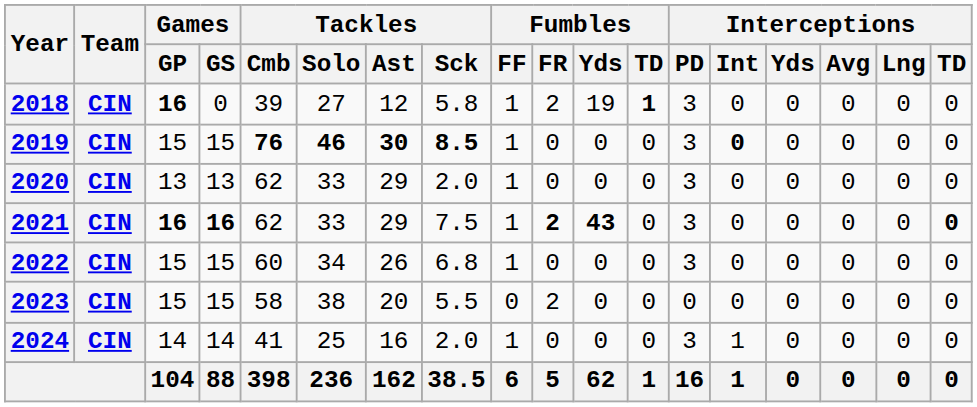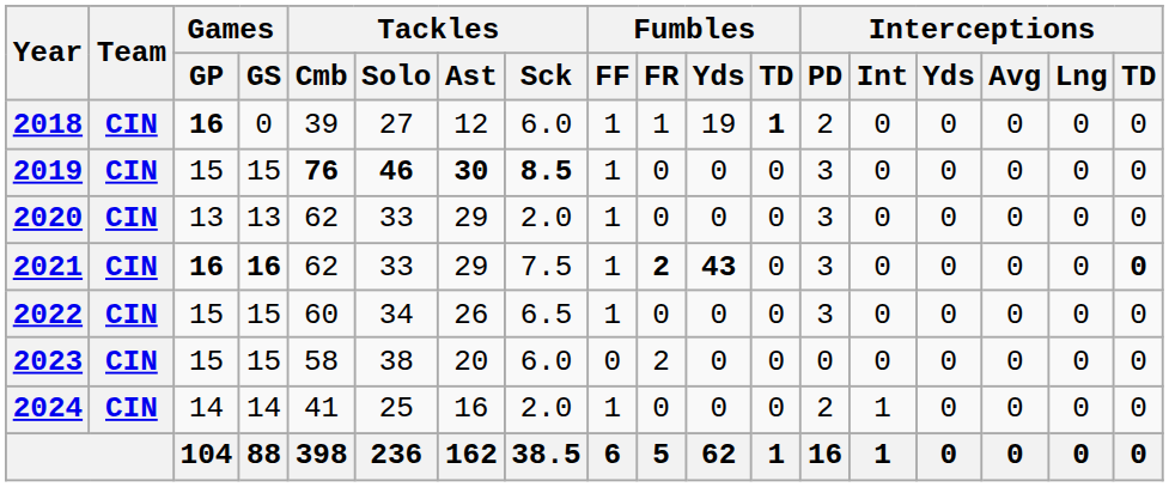 <table class="wikitable" style="text-align:center;">
 <tr>
 <th rowspan="2">Year</th>
 <th rowspan="2">Team</th>
 <th colspan="2">Games</th>
 <th colspan="4">Tackles</th>
 <th colspan="4">Fumbles</th>
 <th colspan="6">Interceptions</th>
 </tr>
 <tr>
 <th>GP</th>
 <th>GS</th>
 <th>Cmb</th>
 <th>Solo</th>
 <th>Ast</th>
 <th>Sck</th>
 <th>FF</th>
 <th>FR</th>
 <th>Yds</th>
 <th>TD</th>
 <th>PD</th>
 <th>Int</th>
 <th>Yds</th>
 <th>Avg</th>
 <th>Lng</th>
 <th>TD</th>
 </tr>
 <tr>
 <th><a href='#'>2018</a></th>
 <th><a href='#'>CIN</a></th>
 <td><strong>16</strong></td>
 <td>0</td>
 <td>39</td>
 <td>27</td>
 <td>12</td>
-<td>5.8</td>
+<td>6.0</td>
 <td>1</td>
-<td>2</td>
+<td>1</td>
 <td>19</td>
 <td><strong>1</strong></td>
-<td>3</td>
+<td>2</td>
 <td>0</td>
 <td>0</td>
 <td>0</td>
 <td>0</td>
 <td>0</td>
 </tr>
 <tr>
 <th><a href='#'>2019</a></th>
 <th><a href='#'>CIN</a></th>
 <td>15</td>
 <td>15</td>
 <td><strong>76</strong></td>
 <td><strong>46</strong></td>
 <td><strong>30</strong></td>
 <td><strong>8.5</strong></td>
 <td>1</td>
 <td>0</td>
 <td>0</td>
 <td>0</td>
 <td>3</td>
-<td><strong>0</strong></td>
+<td>0</td>
 <td>0</td>
 <td>0</td>
 <td>0</td>
 <td>0</td>
 </tr>
 <tr>
 <th><a href='#'>2020</a></th>
 <th><a href='#'>CIN</a></th>
 <td>13</td>
 <td>13</td>
 <td>62</td>
 <td>33</td>
 <td>29</td>
 <td>2.0</td>
 <td>1</td>
 <td>0</td>
 <td>0</td>
 <td>0</td>
 <td>3</td>
 <td>0</td>
 <td>0</td>
 <td>0</td>
 <td>0</td>
 <td>0</td>
 </tr>
 <tr>
 <th><a href='#'>2021</a></th>
 <th><a href='#'>CIN</a></th>
 <td><strong>16</strong></td>
 <td><strong>16</strong></td>
 <td>62</td>
 <td>33</td>
 <td>29</td>
 <td>7.5</td>
 <td>1</td>
 <td><strong>2</strong></td>
 <td><strong>43</strong></td>
 <td>0</td>
 <td>3</td>
 <td>0</td>
 <td>0</td>
 <td>0</td>
 <td>0</td>
 <td><strong>0</strong></td>
 </tr>
 <tr>
 <th><a href='#'>2022</a></th>
 <th><a href='#'>CIN</a></th>
 <td>15</td>
 <td>15</td>
 <td>60</td>
 <td>34</td>
 <td>26</td>
-<td>6.8</td>
+<td>6.5</td>
 <td>1</td>
 <td>0</td>
 <td>0</td>
 <td>0</td>
 <td>3</td>
 <td>0</td>
 <td>0</td>
 <td>0</td>
 <td>0</td>
 <td>0</td>
 </tr>
 <tr>
 <th><a href='#'>2023</a></th>
 <th><a href='#'>CIN</a></th>
 <td>15</td>
 <td>15</td>
 <td>58</td>
 <td>38</td>
 <td>20</td>
-<td>5.5</td>
+<td>6.0</td>
 <td>0</td>
 <td>2</td>
 <td>0</td>
 <td>0</td>
 <td>0</td>
 <td>0</td>
 <td>0</td>
 <td>0</td>
 <td>0</td>
 <td>0</td>
 </tr>
 <tr>
 <th><a href='#'>2024</a></th>
 <th><a href='#'>CIN</a></th>
 <td>14</td>
 <td>14</td>
 <td>41</td>
 <td>25</td>
 <td>16</td>
 <td>2.0</td>
 <td>1</td>
 <td>0</td>
 <td>0</td>
 <td>0</td>
-<td>3</td>
+<td>2</td>
 <td>1</td>
 <td>0</td>
 <td>0</td>
 <td>0</td>
 <td>0</td>
 </tr>
 <tr>
 <th colspan="2"></th>
 <th>104</th>
 <th>88</th>
 <th>398</th>
 <th>236</th>
 <th>162</th>
 <th>38.5</th>
 <th>6</th>
 <th>5</th>
 <th>62</th>
 <th>1</th>
 <th>16</th>
 <th>1</th>
 <th>0</th>
 <th>0</th>
 <th>0</th>
 <th>0</th>
 </tr>
 </table>
